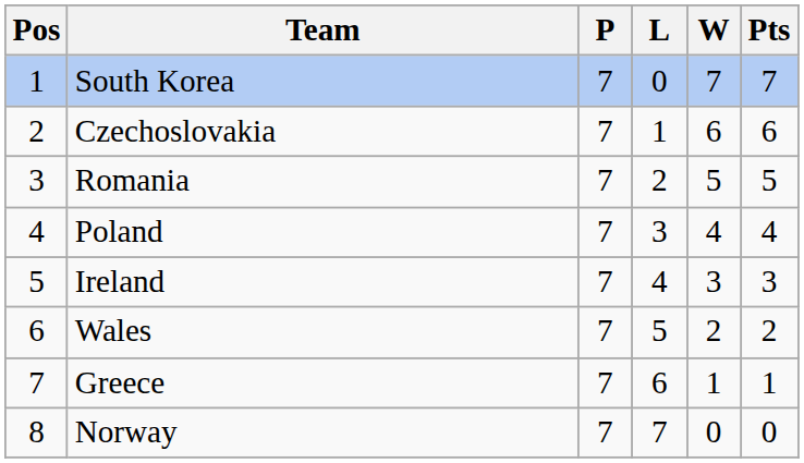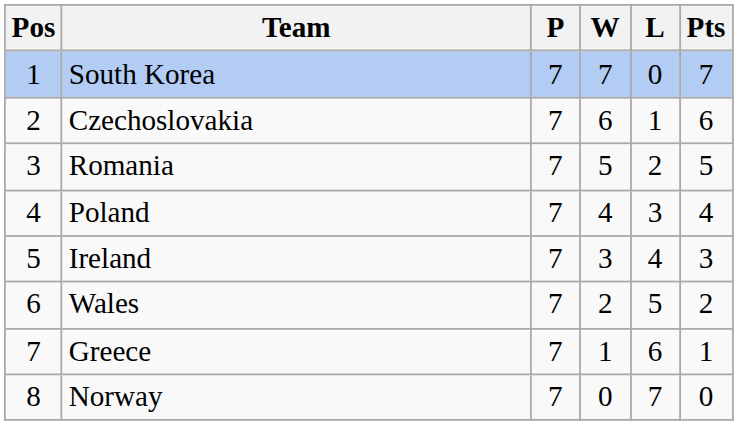 <table class="wikitable" style="font-size: 100%">
 <tr>
 <th width=15>Pos</th>
 <th width=250>Team</th>
 <th width=20>P</th>
+<th width=20>W</th>
 <th width=20>L</th>
-<th width=20>W</th>
 <th width=20>Pts</th>
 </tr>
 <tr align=center style="background: #b2ccf4;">
 <td>1</td>
 <td align="left"> South Korea</td>
 <td>7</td>
+<td>7</td>
 <td>0</td>
-<td>7</td>
 <td>7</td>
 </tr>
 <tr align=center>
 <td>2</td>
 <td align="left"> Czechoslovakia</td>
 <td>7</td>
+<td>6</td>
 <td>1</td>
-<td>6</td>
 <td>6</td>
 </tr>
 <tr align=center>
 <td>3</td>
 <td align="left"> Romania</td>
 <td>7</td>
+<td>5</td>
 <td>2</td>
-<td>5</td>
 <td>5</td>
 </tr>
 <tr align=center>
 <td>4</td>
 <td align="left"> Poland</td>
 <td>7</td>
+<td>4</td>
 <td>3</td>
-<td>4</td>
 <td>4</td>
 </tr>
 <tr align=center>
 <td>5</td>
 <td align="left"> Ireland</td>
 <td>7</td>
+<td>3</td>
 <td>4</td>
-<td>3</td>
 <td>3</td>
 </tr>
 <tr align=center>
 <td>6</td>
 <td align="left"> Wales</td>
 <td>7</td>
+<td>2</td>
 <td>5</td>
-<td>2</td>
 <td>2</td>
 </tr>
 <tr align=center>
 <td>7</td>
 <td align="left"> Greece</td>
 <td>7</td>
+<td>1</td>
 <td>6</td>
-<td>1</td>
 <td>1</td>
 </tr>
 <tr align=center>
 <td>8</td>
 <td align="left"> Norway</td>
 <td>7</td>
+<td>0</td>
 <td>7</td>
-<td>0</td>
 <td>0</td>
 </tr>
 </table>
